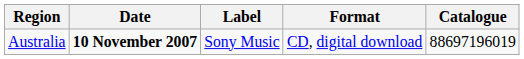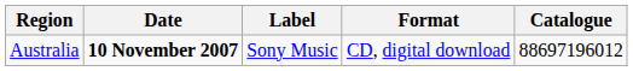 <table class="wikitable">
 <tr>
 <th>Region</th>
 <th>Date</th>
 <th>Label</th>
 <th>Format</th>
 <th>Catalogue</th>
 </tr>
 <tr>
 <td><a href='#'>Australia</a></td>
 <td><strong>10 November 2007</strong></td>
 <td><a href='#'>Sony Music</a></td>
 <td><a href='#'>CD</a>, <a href='#'>digital download</a></td>
-<td>88697196019</td>
+<td>88697196012</td>
 </tr>
 </table>
